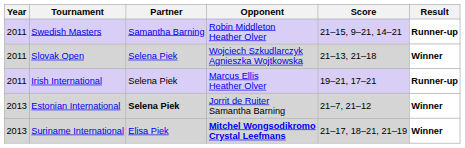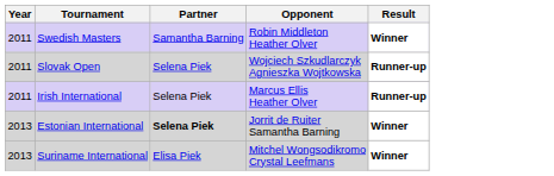 <table class="sortable wikitable" style="font-size: 90%;">
 <tr>
 <th>Year</th>
 <th>Tournament</th>
 <th>Partner</th>
 <th>Opponent</th>
-<th>Score</th>
 <th>Result</th>
 </tr>
 <tr style="background:#D8CEF6">
 <td align="center">2011</td>
 <td align="left"><a href='#'>Swedish Masters</a></td>
 <td align="left"> <a href='#'>Samantha Barning</a></td>
 <td align="left"> <a href='#'>Robin Middleton</a><br> <a href='#'>Heather Olver</a></td>
-<td align="left">21–15, 9–21, 14–21</td>
-<td style="text-align:left; background:white"> <strong>Runner-up</strong></td>
+<td style="text-align:left; background:white"> <strong>Winner</strong></td>
 </tr>
 <tr style="background:#D5D5D5">
 <td align="center">2011</td>
 <td align="left"><a href='#'>Slovak Open</a></td>
 <td align="left"> <a href='#'>Selena Piek</a></td>
 <td align="left"> <a href='#'>Wojciech Szkudlarczyk</a><br> <a href='#'>Agnieszka Wojtkowska</a></td>
-<td align="left">21–13, 21–18</td>
-<td style="text-align:left; background:white"> <strong>Winner</strong></td>
+<td style="text-align:left; background:white"> <strong>Runner-up</strong></td>
 </tr>
 <tr style="background:#D8CEF6">
 <td align="center">2011</td>
 <td align="left"><a href='#'>Irish International</a></td>
 <td align="left"> Selena Piek</td>
 <td align="left"> <a href='#'>Marcus Ellis</a><br> <a href='#'>Heather Olver</a></td>
-<td align="left">19–21, 17–21</td>
 <td style="text-align:left; background:white"> <strong>Runner-up</strong></td>
 </tr>
 <tr style="background:#D5D5D5">
 <td align="center">2013</td>
 <td align="left"><a href='#'>Estonian International</a></td>
 <td align="left"><strong> Selena Piek</strong></td>
 <td align="left"> <a href='#'>Jorrit de Ruiter</a><br> Samantha Barning</td>
-<td align="left">21–7, 21–12</td>
 <td style="text-align:left; background:white"> <strong>Winner</strong></td>
 </tr>
 <tr style="background:#D5D5D5">
 <td align="center">2013</td>
 <td align="left"><a href='#'>Suriname International</a></td>
 <td align="left"> <a href='#'>Elisa Piek</a></td>
-<td align="left"><strong> <a href='#'>Mitchel Wongsodikromo</a><br> <a href='#'>Crystal Leefmans</a></strong></td>
-<td align="left">21–17, 18–21, 21–19</td>
+<td align="left"> <a href='#'>Mitchel Wongsodikromo</a><br> <a href='#'>Crystal Leefmans</a></td>
 <td style="text-align:left; background:white"> <strong>Winner</strong></td>
 </tr>
 </table>
